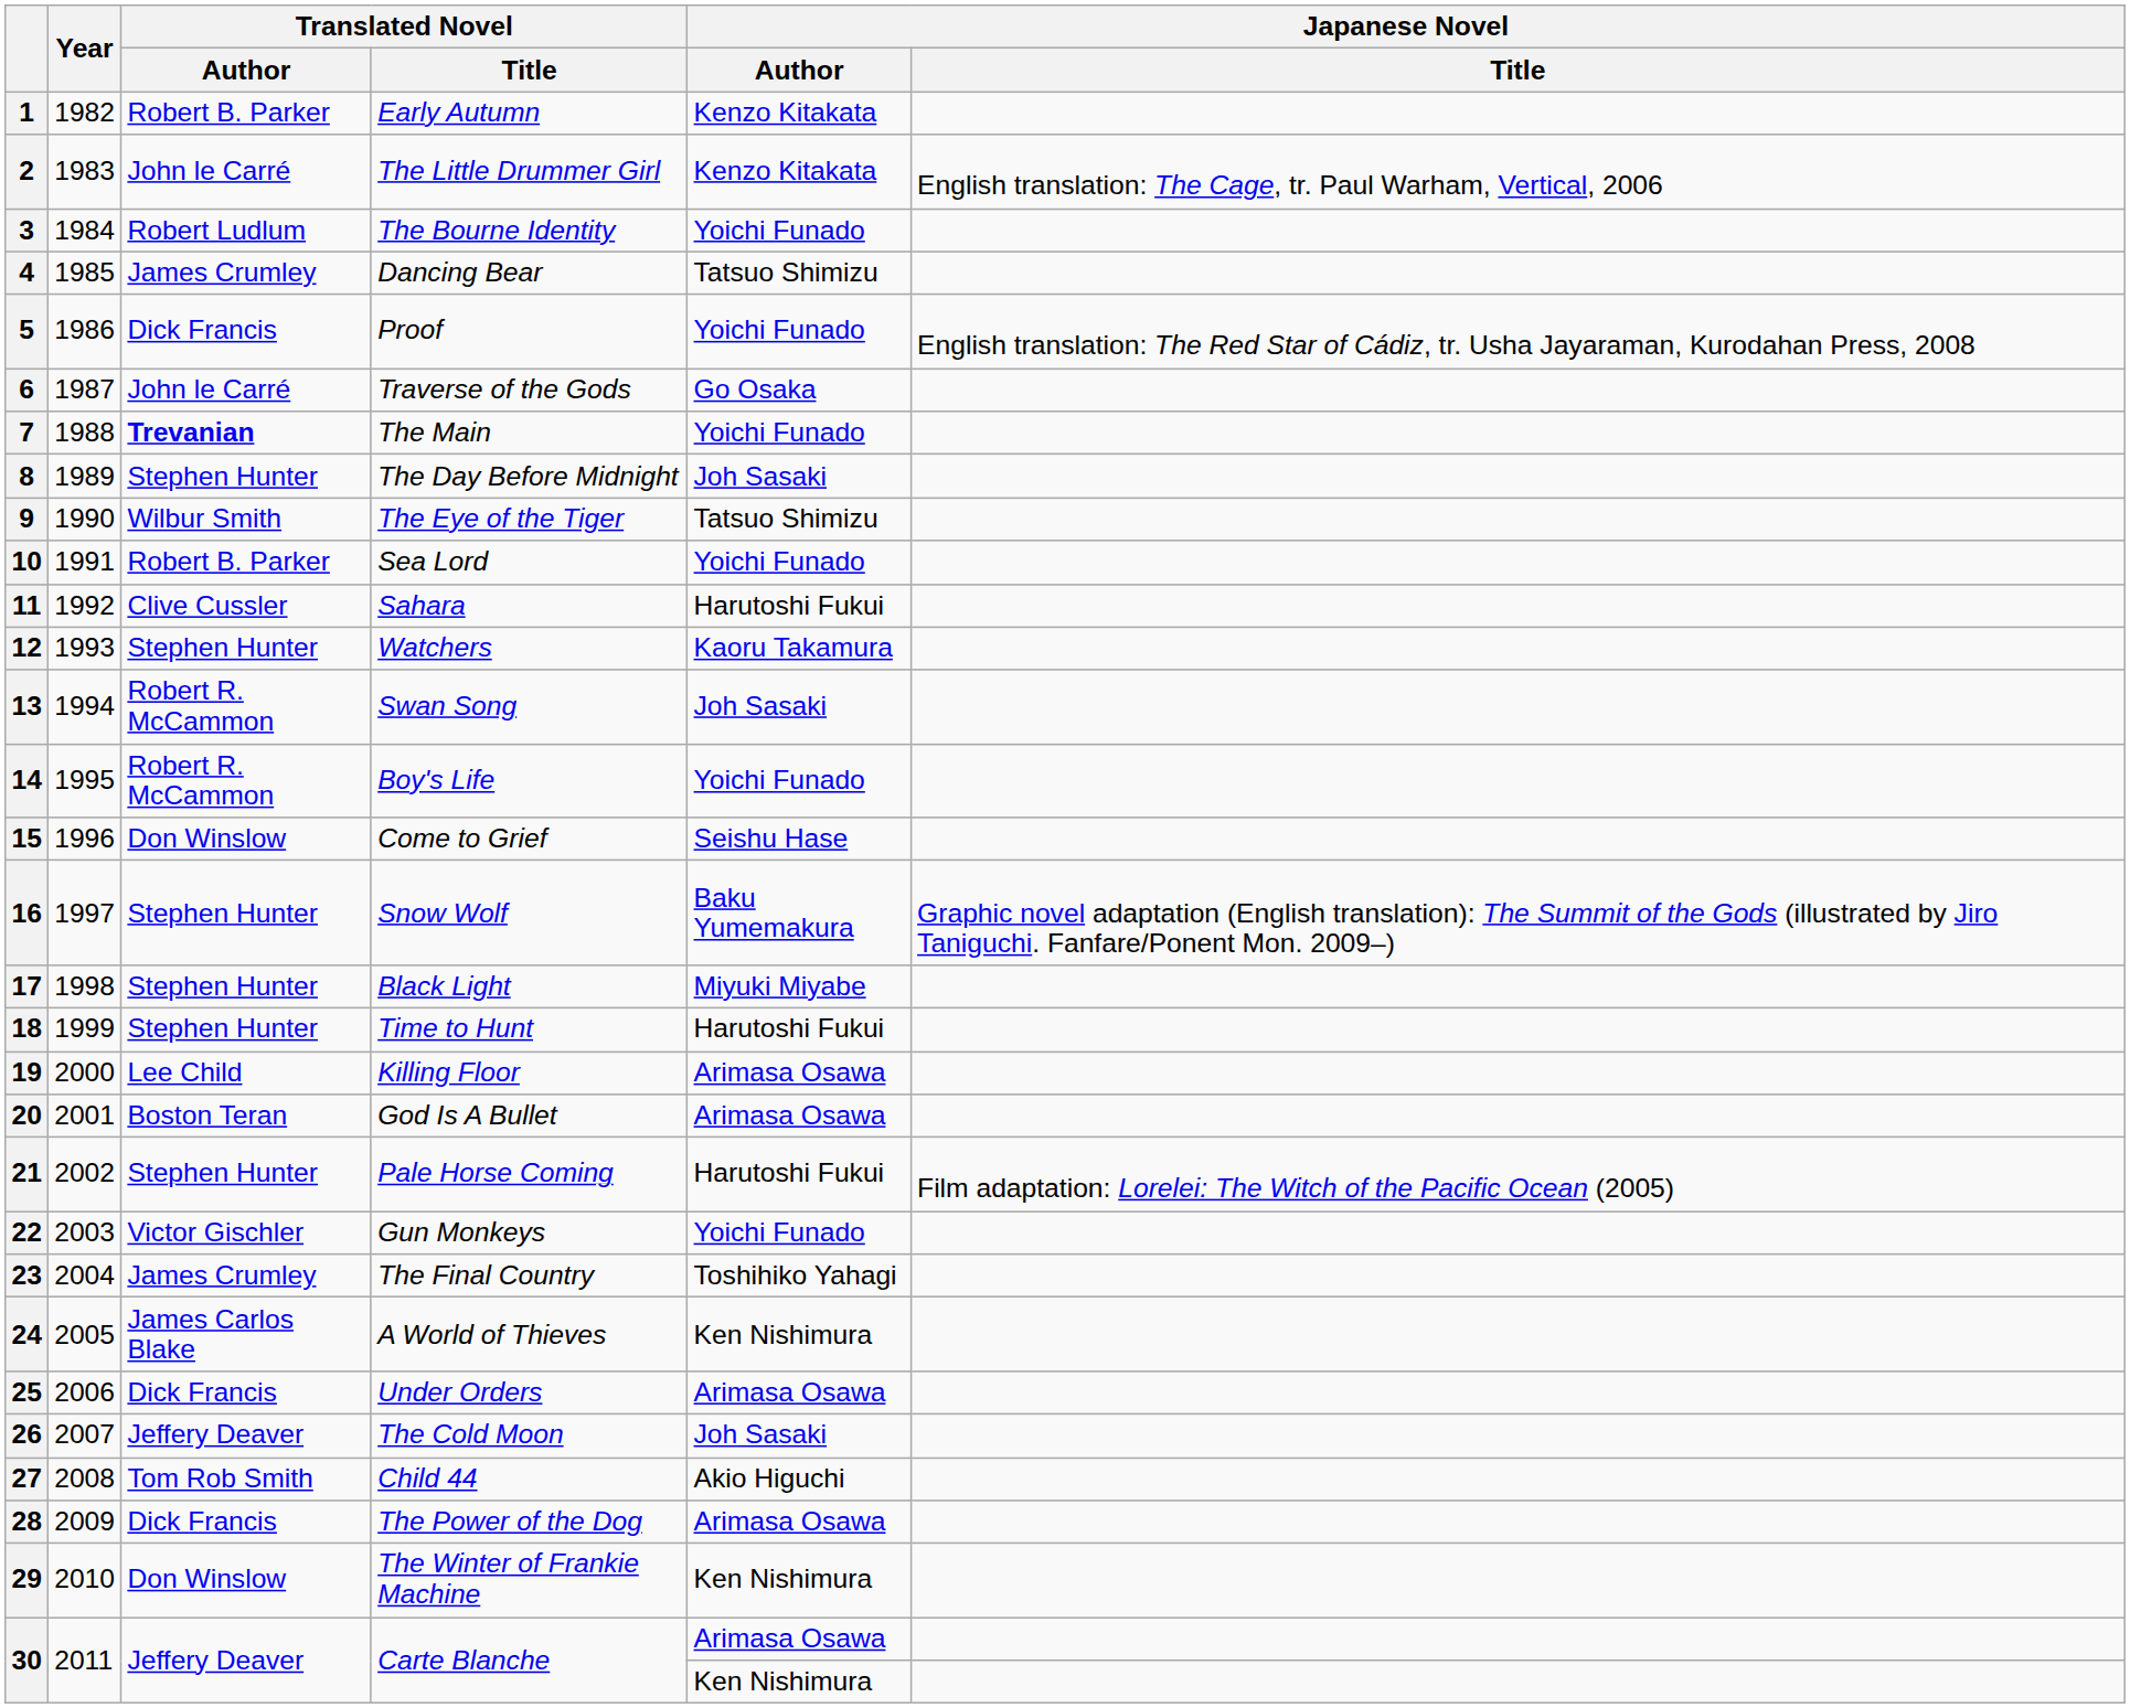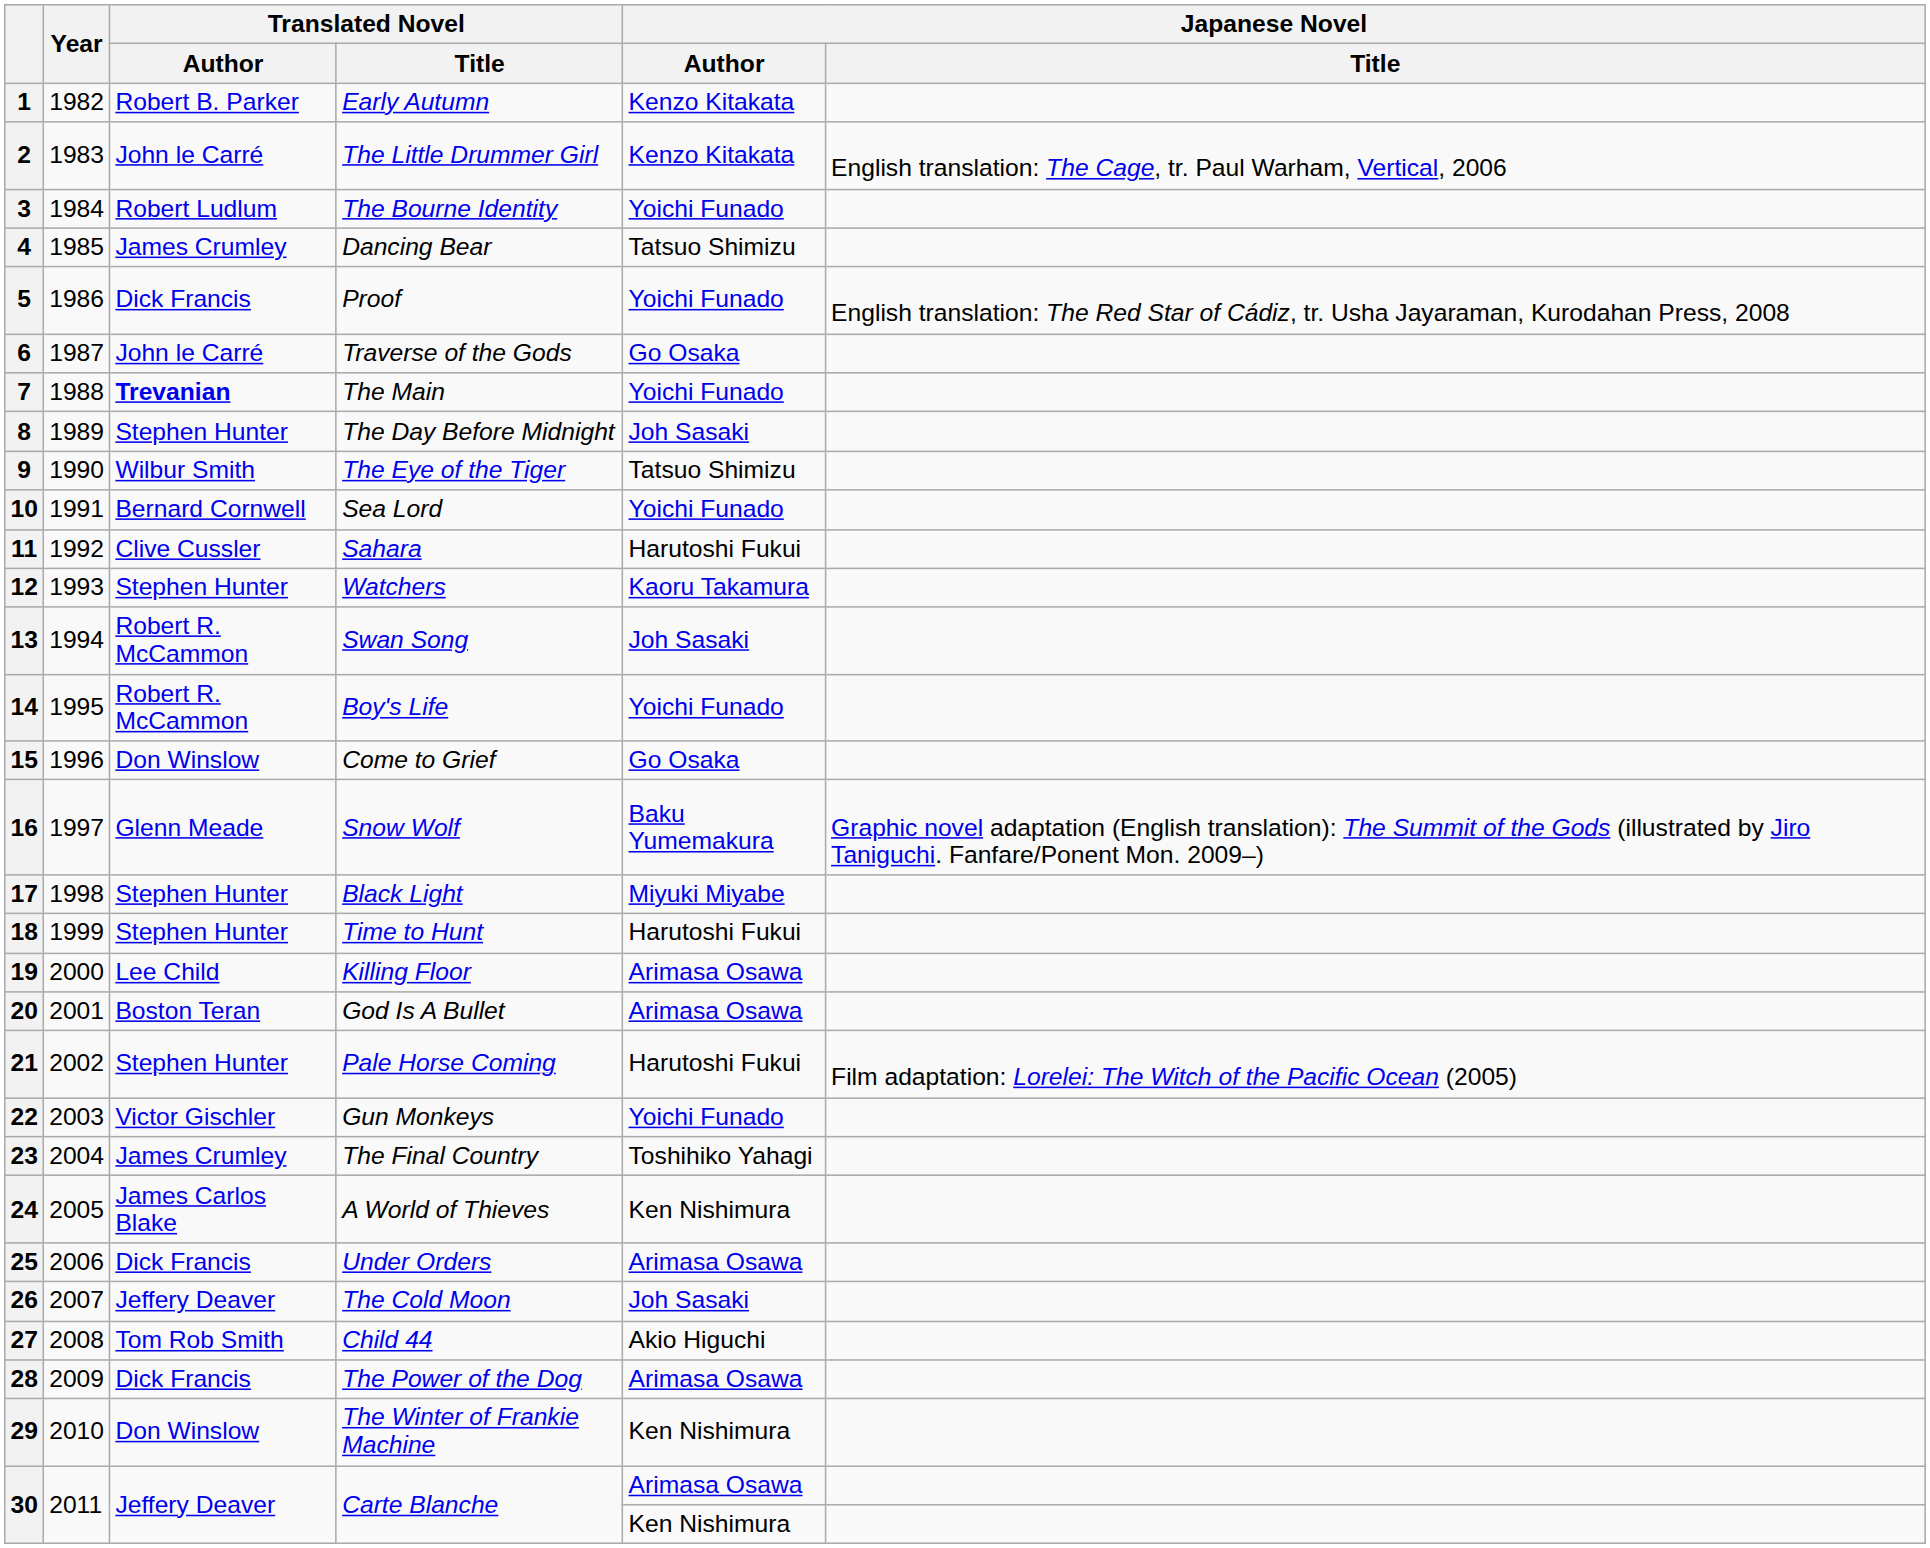 <table class='wikitable'>
 <tr>
 <th rowspan="2"></th>
 <th rowspan="2">Year</th>
 <th colspan="2">Translated Novel</th>
 <th colspan="2">Japanese Novel</th>
 </tr>
 <tr>
 <th>Author</th>
 <th>Title</th>
 <th>Author</th>
 <th>Title</th>
 </tr>
 <tr>
 <th>1</th>
 <td>1982</td>
 <td><a href='#'>Robert B. Parker</a></td>
 <td><em><a href='#'>Early Autumn</a></em></td>
 <td><a href='#'>Kenzo Kitakata</a></td>
 <td></td>
 </tr>
 <tr>
 <th>2</th>
 <td>1983</td>
 <td><a href='#'>John le Carré</a></td>
 <td><em><a href='#'>The Little Drummer Girl</a></em></td>
 <td><a href='#'>Kenzo Kitakata</a></td>
 <td><br>English translation: <em><a href='#'>The Cage</a></em>, tr. Paul Warham, <a href='#'>Vertical</a>, 2006</td>
 </tr>
 <tr>
 <th>3</th>
 <td>1984</td>
 <td><a href='#'>Robert Ludlum</a></td>
 <td><em><a href='#'>The Bourne Identity</a></em></td>
 <td><a href='#'>Yoichi Funado</a></td>
 <td></td>
 </tr>
 <tr>
 <th>4</th>
 <td>1985</td>
 <td><a href='#'>James Crumley</a></td>
 <td><em>Dancing Bear</em></td>
 <td>Tatsuo Shimizu</td>
 <td></td>
 </tr>
 <tr>
 <th>5</th>
 <td>1986</td>
 <td><a href='#'>Dick Francis</a></td>
 <td><em>Proof</em></td>
 <td><a href='#'>Yoichi Funado</a></td>
 <td><br>English translation: <em>The Red Star of Cádiz</em>, tr. Usha Jayaraman, Kurodahan Press, 2008</td>
 </tr>
 <tr>
 <th>6</th>
 <td>1987</td>
 <td><a href='#'>John le Carré</a></td>
 <td><em>Traverse of the Gods</em></td>
 <td><a href='#'>Go Osaka</a></td>
 <td></td>
 </tr>
 <tr>
 <th>7</th>
 <td>1988</td>
 <td><strong><a href='#'>Trevanian</a></strong></td>
 <td><em>The Main</em></td>
 <td><a href='#'>Yoichi Funado</a></td>
 <td></td>
 </tr>
 <tr>
 <th>8</th>
 <td>1989</td>
 <td><a href='#'>Stephen Hunter</a></td>
 <td><em>The Day Before Midnight</em></td>
 <td><a href='#'>Joh Sasaki</a></td>
 <td></td>
 </tr>
 <tr>
 <th>9</th>
 <td>1990</td>
 <td><a href='#'>Wilbur Smith</a></td>
 <td><em><a href='#'>The Eye of the Tiger</a></em></td>
 <td>Tatsuo Shimizu</td>
 <td></td>
 </tr>
 <tr>
 <th>10</th>
 <td>1991</td>
-<td><a href='#'>Robert B. Parker</a></td>
+<td><a href='#'>Bernard Cornwell</a></td>
 <td><em>Sea Lord</em></td>
 <td><a href='#'>Yoichi Funado</a></td>
 <td></td>
 </tr>
 <tr>
 <th>11</th>
 <td>1992</td>
 <td><a href='#'>Clive Cussler</a></td>
 <td><em><a href='#'>Sahara</a></em></td>
 <td>Harutoshi Fukui</td>
 <td></td>
 </tr>
 <tr>
 <th>12</th>
 <td>1993</td>
 <td><a href='#'>Stephen Hunter</a></td>
 <td><em><a href='#'>Watchers</a></em></td>
 <td><a href='#'>Kaoru Takamura</a></td>
 <td></td>
 </tr>
 <tr>
 <th>13</th>
 <td>1994</td>
 <td><a href='#'>Robert R. McCammon</a></td>
 <td><em><a href='#'>Swan Song</a></em></td>
 <td><a href='#'>Joh Sasaki</a></td>
 <td></td>
 </tr>
 <tr>
 <th>14</th>
 <td>1995</td>
 <td><a href='#'>Robert R. McCammon</a></td>
 <td><em><a href='#'>Boy's Life</a></em></td>
 <td><a href='#'>Yoichi Funado</a></td>
 <td></td>
 </tr>
 <tr>
 <th>15</th>
 <td>1996</td>
 <td><a href='#'>Don Winslow</a></td>
 <td><em>Come to Grief</em></td>
-<td><a href='#'>Seishu Hase</a></td>
+<td><a href='#'>Go Osaka</a></td>
 <td></td>
 </tr>
 <tr>
 <th>16</th>
 <td>1997</td>
-<td><a href='#'>Stephen Hunter</a></td>
+<td><a href='#'>Glenn Meade</a></td>
 <td><em><a href='#'>Snow Wolf</a></em></td>
 <td><a href='#'>Baku Yumemakura</a></td>
 <td><br><a href='#'>Graphic novel</a> adaptation (English translation): <em><a href='#'>The Summit of the Gods</a></em> (illustrated by <a href='#'>Jiro Taniguchi</a>. Fanfare/Ponent Mon. 2009–)</td>
 </tr>
 <tr>
 <th>17</th>
 <td>1998</td>
 <td><a href='#'>Stephen Hunter</a></td>
 <td><em><a href='#'>Black Light</a></em></td>
 <td><a href='#'>Miyuki Miyabe</a></td>
 <td></td>
 </tr>
 <tr>
 <th>18</th>
 <td>1999</td>
 <td><a href='#'>Stephen Hunter</a></td>
 <td><em><a href='#'>Time to Hunt</a></em></td>
 <td>Harutoshi Fukui</td>
 <td></td>
 </tr>
 <tr>
 <th>19</th>
 <td>2000</td>
 <td><a href='#'>Lee Child</a></td>
 <td><em><a href='#'>Killing Floor</a></em></td>
 <td><a href='#'>Arimasa Osawa</a></td>
 <td></td>
 </tr>
 <tr>
 <th>20</th>
 <td>2001</td>
 <td><a href='#'>Boston Teran</a></td>
 <td><em>God Is A Bullet</em></td>
 <td><a href='#'>Arimasa Osawa</a></td>
 <td></td>
 </tr>
 <tr>
 <th>21</th>
 <td>2002</td>
 <td><a href='#'>Stephen Hunter</a></td>
 <td><em><a href='#'>Pale Horse Coming</a></em></td>
 <td>Harutoshi Fukui</td>
 <td><br>Film adaptation: <em><a href='#'>Lorelei: The Witch of the Pacific Ocean</a></em> (2005)</td>
 </tr>
 <tr>
 <th>22</th>
 <td>2003</td>
 <td><a href='#'>Victor Gischler</a></td>
 <td><em>Gun Monkeys</em></td>
 <td><a href='#'>Yoichi Funado</a></td>
 <td></td>
 </tr>
 <tr>
 <th>23</th>
 <td>2004</td>
 <td><a href='#'>James Crumley</a></td>
 <td><em>The Final Country</em></td>
 <td>Toshihiko Yahagi</td>
 <td></td>
 </tr>
 <tr>
 <th>24</th>
 <td>2005</td>
 <td><a href='#'>James Carlos Blake</a></td>
 <td><em>A World of Thieves</em></td>
 <td>Ken Nishimura</td>
 <td></td>
 </tr>
 <tr>
 <th>25</th>
 <td>2006</td>
 <td><a href='#'>Dick Francis</a></td>
 <td><em><a href='#'>Under Orders</a></em></td>
 <td><a href='#'>Arimasa Osawa</a></td>
 <td></td>
 </tr>
 <tr>
 <th>26</th>
 <td>2007</td>
 <td><a href='#'>Jeffery Deaver</a></td>
 <td><em><a href='#'>The Cold Moon</a></em></td>
 <td><a href='#'>Joh Sasaki</a></td>
 <td></td>
 </tr>
 <tr>
 <th>27</th>
 <td>2008</td>
 <td><a href='#'>Tom Rob Smith</a></td>
 <td><em><a href='#'>Child 44</a></em></td>
 <td>Akio Higuchi</td>
 <td></td>
 </tr>
 <tr>
 <th>28</th>
 <td>2009</td>
 <td><a href='#'>Dick Francis</a></td>
 <td><em><a href='#'>The Power of the Dog</a></em></td>
 <td><a href='#'>Arimasa Osawa</a></td>
 <td></td>
 </tr>
 <tr>
 <th>29</th>
 <td>2010</td>
 <td><a href='#'>Don Winslow</a></td>
 <td><em><a href='#'>The Winter of Frankie Machine</a></em></td>
 <td>Ken Nishimura</td>
 <td></td>
 </tr>
 <tr>
 <th rowspan="2">30</th>
 <td rowspan="2">2011</td>
 <td rowspan="2"><a href='#'>Jeffery Deaver</a></td>
 <td rowspan="2"><em><a href='#'>Carte Blanche</a></em></td>
 <td><a href='#'>Arimasa Osawa</a></td>
 <td></td>
 </tr>
 <tr>
 <td>Ken Nishimura</td>
 <td></td>
 </tr>
 </table>
